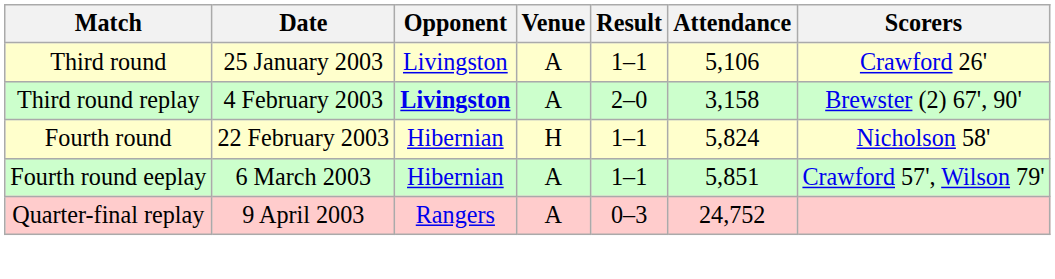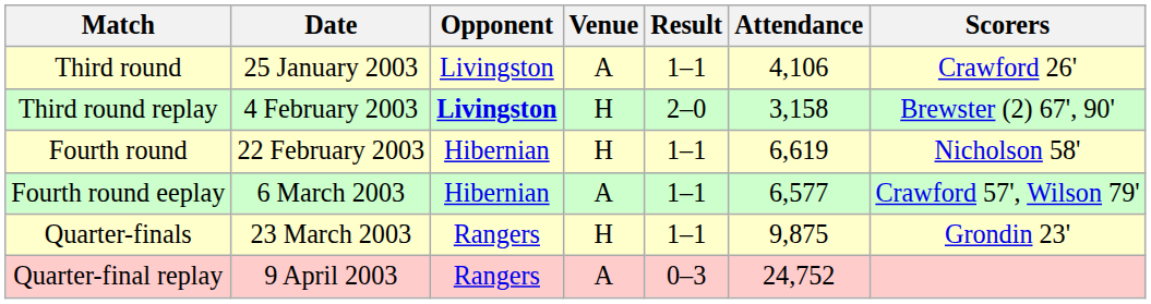 <table class="wikitable" style="font-size:100%; text-align:center">
 <tr>
 <th>Match</th>
 <th>Date</th>
 <th>Opponent</th>
 <th>Venue</th>
 <th>Result</th>
 <th>Attendance</th>
 <th>Scorers</th>
 </tr>
 <tr style="background: #FFFFCC;">
 <td>Third round</td>
 <td>25 January 2003</td>
 <td><a href='#'>Livingston</a></td>
 <td>A</td>
 <td>1–1</td>
-<td>5,106</td>
+<td>4,106</td>
 <td><a href='#'>Crawford</a> 26'</td>
 </tr>
 <tr style="background: #CCFFCC;">
 <td>Third round replay</td>
 <td>4 February 2003</td>
 <td><strong><a href='#'>Livingston</a></strong></td>
-<td>A</td>
+<td>H</td>
 <td>2–0</td>
 <td>3,158</td>
 <td><a href='#'>Brewster</a> (2) 67', 90'</td>
 </tr>
 <tr style="background: #FFFFCC;">
 <td>Fourth round</td>
 <td>22 February 2003</td>
 <td><a href='#'>Hibernian</a></td>
 <td>H</td>
 <td>1–1</td>
-<td>5,824</td>
+<td>6,619</td>
 <td><a href='#'>Nicholson</a> 58'</td>
 </tr>
 <tr style="background: #CCFFCC;">
 <td>Fourth round eeplay</td>
 <td>6 March 2003</td>
 <td><a href='#'>Hibernian</a></td>
 <td>A</td>
 <td>1–1</td>
-<td>5,851</td>
+<td>6,577</td>
 <td><a href='#'>Crawford</a> 57', <a href='#'>Wilson</a> 79'</td>
+</tr>
+<tr style="background: #FFFFCC;">
+<td>Quarter-finals</td>
+<td>23 March 2003</td>
+<td><a href='#'>Rangers</a></td>
+<td>H</td>
+<td>1–1</td>
+<td>9,875</td>
+<td><a href='#'>Grondin</a> 23'</td>
 </tr>
 <tr style="background: #FFCCCC;">
 <td>Quarter-final replay</td>
 <td>9 April 2003</td>
 <td><a href='#'>Rangers</a></td>
 <td>A</td>
 <td>0–3</td>
 <td>24,752</td>
 <td></td>
 </tr>
 </table>
